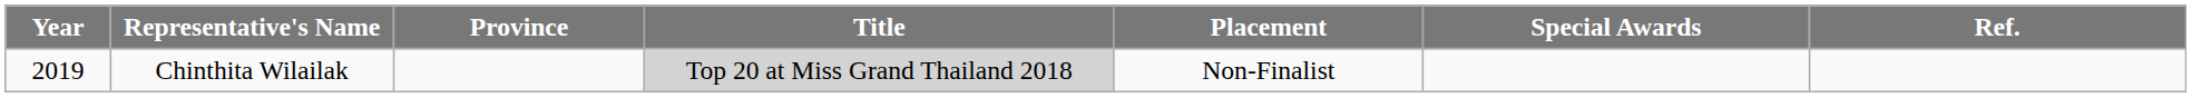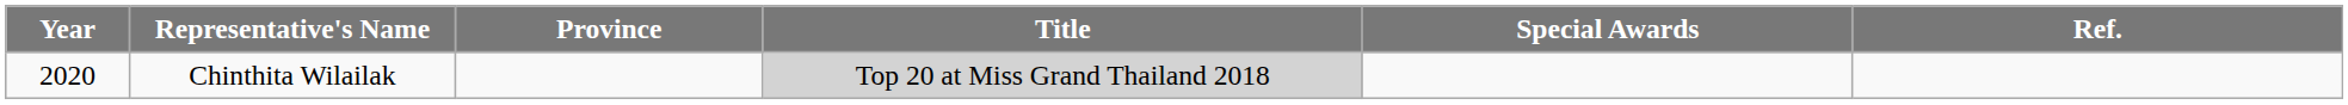 <table class="wikitable" style="font-size: 95%; text-align:center; width: 100%">
 <tr>
 <th width="60" style="background-color:#787878;color:#FFFFFF;">Year</th>
 <th width="170" style="background-color:#787878;color:#FFFFFF;">Representative's Name</th>
 <th width="160" style="background-color:#787878;color:#FFFFFF;">Province</th>
 <th width="320" style="background-color:#787878;color:#FFFFFF;">Title</th>
-<th width="200" style="background-color:#787878;color:#FFFFFF;">Placement</th>
 <th width="260" style="background-color:#787878;color:#FFFFFF;">Special Awards</th>
 <th width="260" style="background-color:#787878;color:#FFFFFF;">Ref.</th>
 </tr>
 <tr>
-<td>2019</td>
+<td>2020</td>
 <td>Chinthita Wilailak</td>
 <td></td>
 <td style="background: lightgrey;">Top 20 at Miss Grand Thailand 2018</td>
-<td>Non-Finalist</td>
 <td style="background:;"></td>
 <td></td>
 </tr>
 </table>
